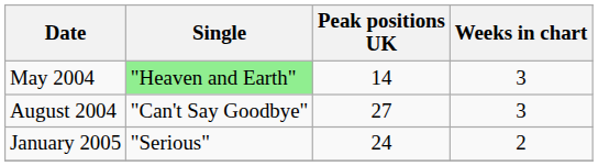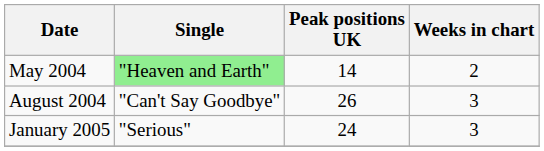 <table class="wikitable">
 <tr>
 <th>Date</th>
 <th>Single</th>
 <th>Peak positions<br>UK</th>
 <th>Weeks in chart</th>
 </tr>
 <tr>
 <td>May 2004</td>
 <td style="background: lightgreen;">"Heaven and Earth"</td>
 <td align="center">14</td>
-<td align="center">3</td>
+<td align="center">2</td>
 </tr>
 <tr>
 <td>August 2004</td>
 <td>"Can't Say Goodbye"</td>
-<td align="center">27</td>
+<td align="center">26</td>
 <td align="center">3</td>
 </tr>
 <tr>
 <td>January 2005</td>
 <td>"Serious"</td>
 <td align="center">24</td>
-<td align="center">2</td>
+<td align="center">3</td>
 </tr>
 <tr>
 </tr>
 </table>
